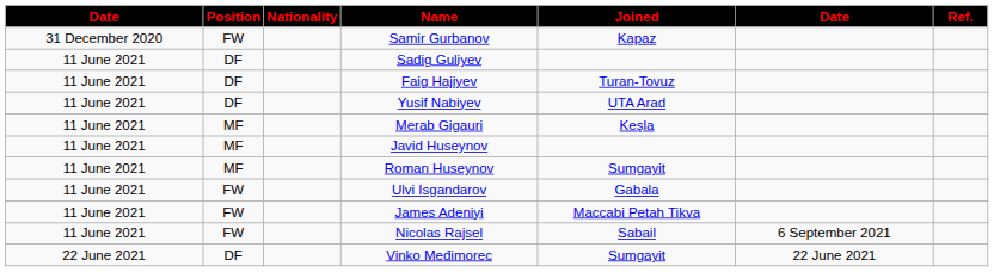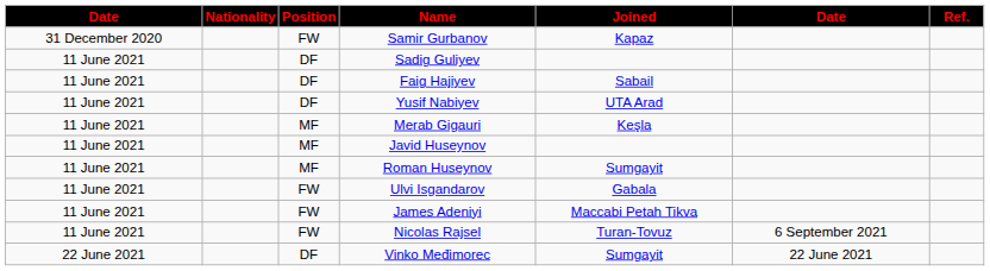 <table class="wikitable"  style="text-align:center; font-size:90%; ">
 <tr>
 <th style="background:#000000; color:#FF0000; width:200px;">Date</th>
+<th style="background:#000000; color:#FF0000; width:50px;">Nationality</th>
 <th style="background:#000000; color:#FF0000; width:50px;">Position</th>
-<th style="background:#000000; color:#FF0000; width:50px;">Nationality</th>
 <th style="background:#000000; color:#FF0000; width:200px;">Name</th>
 <th style="background:#000000; color:#FF0000; width:200px;">Joined</th>
 <th style="background:#000000; color:#FF0000; width:200px;">Date</th>
 <th style="background:#000000; color:#FF0000; width:50px;">Ref.</th>
 </tr>
 <tr>
 <td>31 December 2020</td>
+<td></td>
 <td>FW</td>
-<td></td>
 <td><a href='#'>Samir Gurbanov</a></td>
 <td><a href='#'>Kapaz</a></td>
 <td></td>
 <td></td>
 </tr>
 <tr>
 <td>11 June 2021</td>
+<td></td>
 <td>DF</td>
-<td></td>
 <td><a href='#'>Sadig Guliyev</a></td>
 <td></td>
 <td></td>
 <td></td>
 </tr>
 <tr>
 <td>11 June 2021</td>
+<td></td>
 <td>DF</td>
-<td></td>
 <td><a href='#'>Faig Hajiyev</a></td>
-<td><a href='#'>Turan-Tovuz</a></td>
+<td><a href='#'>Sabail</a></td>
 <td></td>
 <td></td>
 </tr>
 <tr>
 <td>11 June 2021</td>
+<td></td>
 <td>DF</td>
-<td></td>
 <td><a href='#'>Yusif Nabiyev</a></td>
 <td><a href='#'>UTA Arad</a></td>
 <td></td>
 <td></td>
 </tr>
 <tr>
 <td>11 June 2021</td>
+<td></td>
 <td>MF</td>
-<td></td>
 <td><a href='#'>Merab Gigauri</a></td>
 <td><a href='#'>Keşla</a></td>
 <td></td>
 <td></td>
 </tr>
 <tr>
 <td>11 June 2021</td>
+<td></td>
 <td>MF</td>
-<td></td>
 <td><a href='#'>Javid Huseynov</a></td>
 <td></td>
 <td></td>
 <td></td>
 </tr>
 <tr>
 <td>11 June 2021</td>
+<td></td>
 <td>MF</td>
-<td></td>
 <td><a href='#'>Roman Huseynov</a></td>
 <td><a href='#'>Sumgayit</a></td>
 <td></td>
 <td></td>
 </tr>
 <tr>
 <td>11 June 2021</td>
+<td></td>
 <td>FW</td>
-<td></td>
 <td><a href='#'>Ulvi Isgandarov</a></td>
 <td><a href='#'>Gabala</a></td>
 <td></td>
 <td></td>
 </tr>
 <tr>
 <td>11 June 2021</td>
+<td></td>
 <td>FW</td>
-<td></td>
 <td><a href='#'>James Adeniyi</a></td>
 <td><a href='#'>Maccabi Petah Tikva</a></td>
 <td></td>
 <td></td>
 </tr>
 <tr>
 <td>11 June 2021</td>
+<td></td>
 <td>FW</td>
-<td></td>
 <td><a href='#'>Nicolas Rajsel</a></td>
-<td><a href='#'>Sabail</a></td>
+<td><a href='#'>Turan-Tovuz</a></td>
 <td>6 September 2021</td>
 <td></td>
 </tr>
 <tr>
 <td>22 June 2021</td>
+<td></td>
 <td>DF</td>
-<td></td>
 <td><a href='#'>Vinko Međimorec</a></td>
 <td><a href='#'>Sumgayit</a></td>
 <td>22 June 2021</td>
 <td></td>
 </tr>
 </table>
